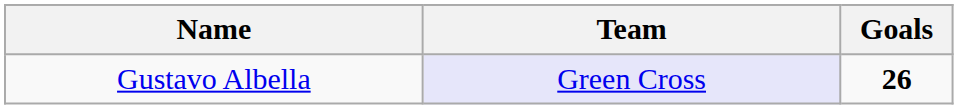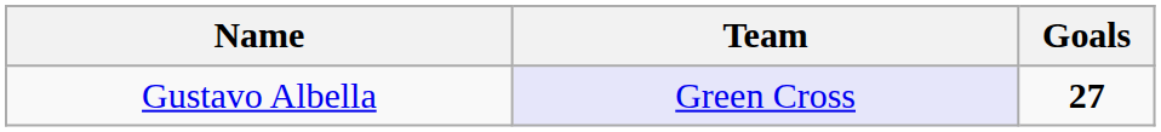 <table class="wikitable" style="font-size:95%; text-align:center;">
 <tr>
 <th width="205">Name</th>
 <th width="205">Team</th>
 <th width="50">Goals</th>
 </tr>
 <tr>
 <td> <a href='#'>Gustavo Albella</a></td>
 <td style="background: lavender;"><a href='#'>Green Cross</a></td>
-<td><strong>26</strong></td>
+<td><strong>27</strong></td>
 </tr>
 </table>
